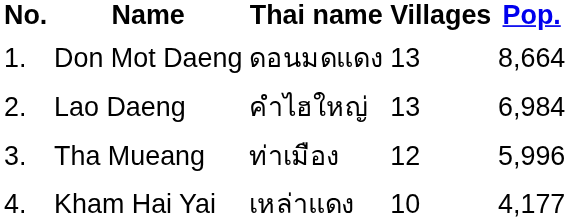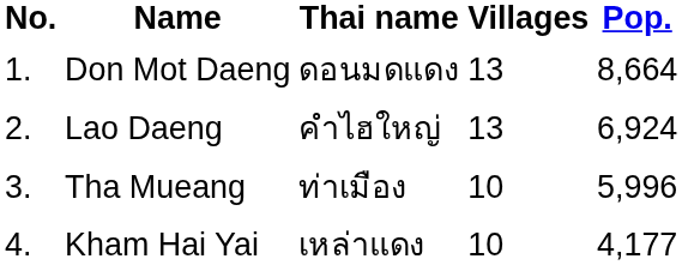 <table>
 <tr>
 <th>No.</th>
 <th>Name</th>
 <th>Thai name</th>
 <th>Villages</th>
 <th><a href='#'>Pop.</a></th>
 </tr>
 <tr>
 <td>1.</td>
 <td>Don Mot Daeng</td>
 <td>ดอนมดแดง</td>
 <td>13</td>
 <td>8,664</td>
 <td></td>
 </tr>
 <tr>
 <td>2.</td>
 <td>Lao Daeng</td>
 <td>คำไฮใหญ่</td>
 <td>13</td>
-<td>6,984</td>
+<td>6,924</td>
 <td></td>
 </tr>
 <tr>
 <td>3.</td>
 <td>Tha Mueang</td>
 <td>ท่าเมือง</td>
-<td>12</td>
+<td>10</td>
 <td>5,996</td>
 <td></td>
 </tr>
 <tr>
 <td>4.</td>
 <td>Kham Hai Yai</td>
 <td>เหล่าแดง</td>
 <td>10</td>
 <td>4,177</td>
 <td></td>
 </tr>
 </table>
